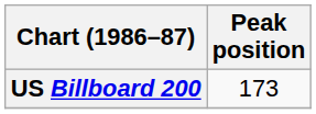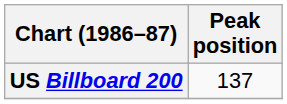 <table class="wikitable plainrowheaders" style="text-align:center">
 <tr>
 <th scope="col">Chart (1986–87)</th>
 <th scope="col">Peak<br> position</th>
 </tr>
 <tr>
 <th scope="row">US <em><a href='#'>Billboard 200</a></em></th>
-<td>173</td>
+<td>137</td>
 </tr>
 <tr>
 </tr>
 </table>
